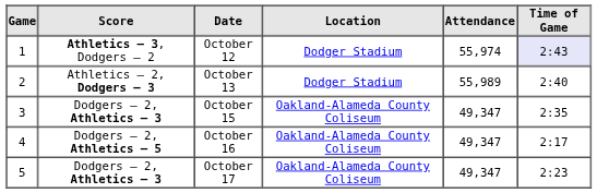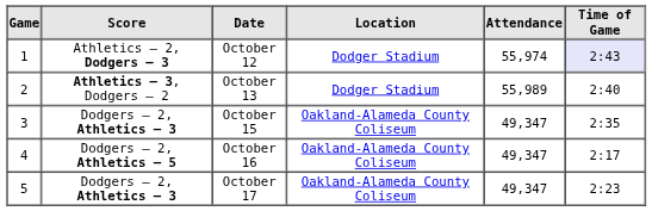 <table border=1 cellspacing=0 width=655 style="margin-left:3em;">
 <tr style="text-align:center; background-color:#e6e6e6;">
 <th width=>Game</th>
 <th width=>Score</th>
 <th width=>Date</th>
 <th width=>Location</th>
 <th width=>Attendance</th>
 <th width=>Time of Game</th>
 </tr>
 <tr style="text-align:center;">
 <td>1</td>
-<td><strong>Athletics – 3</strong>, Dodgers – 2</td>
+<td>Athletics – 2, <strong>Dodgers – 3</strong></td>
 <td>October 12</td>
 <td><a href='#'>Dodger Stadium</a></td>
 <td>55,974</td>
 <td style="background: lavender;">2:43</td>
 </tr>
 <tr style="text-align:center;">
 <td>2</td>
-<td>Athletics – 2, <strong>Dodgers – 3</strong></td>
+<td><strong>Athletics – 3</strong>, Dodgers – 2</td>
 <td>October 13</td>
 <td><a href='#'>Dodger Stadium</a></td>
 <td>55,989</td>
 <td>2:40</td>
 </tr>
 <tr style="text-align:center;">
 <td>3</td>
 <td>Dodgers – 2, <strong>Athletics – 3</strong></td>
 <td>October 15</td>
 <td><a href='#'>Oakland-Alameda County Coliseum</a></td>
 <td>49,347</td>
 <td>2:35</td>
 </tr>
 <tr style="text-align:center;">
 <td>4</td>
 <td>Dodgers – 2, <strong>Athletics – 5</strong></td>
 <td>October 16</td>
 <td><a href='#'>Oakland-Alameda County Coliseum</a></td>
 <td>49,347</td>
 <td>2:17</td>
 </tr>
 <tr style="text-align:center;">
 <td>5</td>
 <td>Dodgers – 2, <strong>Athletics – 3</strong></td>
 <td>October 17</td>
 <td><a href='#'>Oakland-Alameda County Coliseum</a></td>
 <td>49,347</td>
 <td>2:23</td>
 </tr>
 <tr>
 </tr>
 </table>
